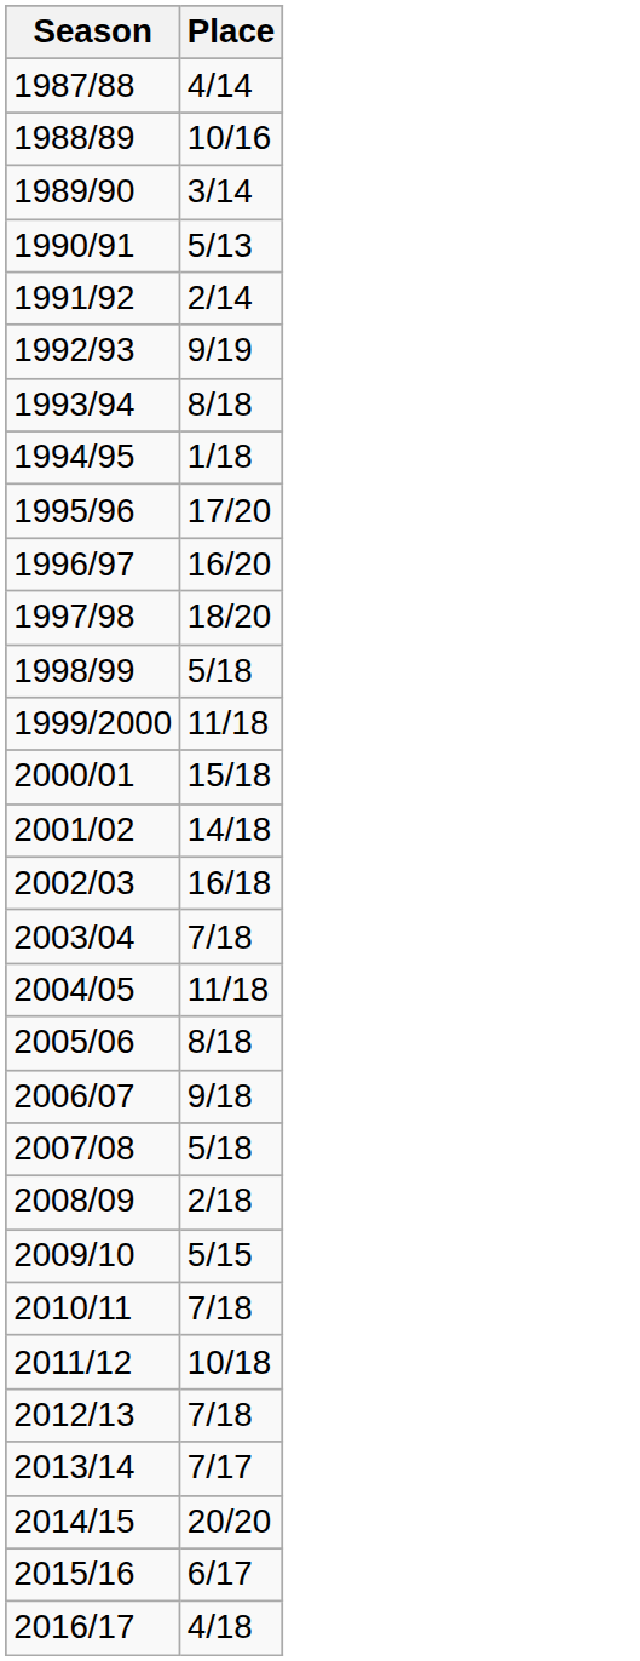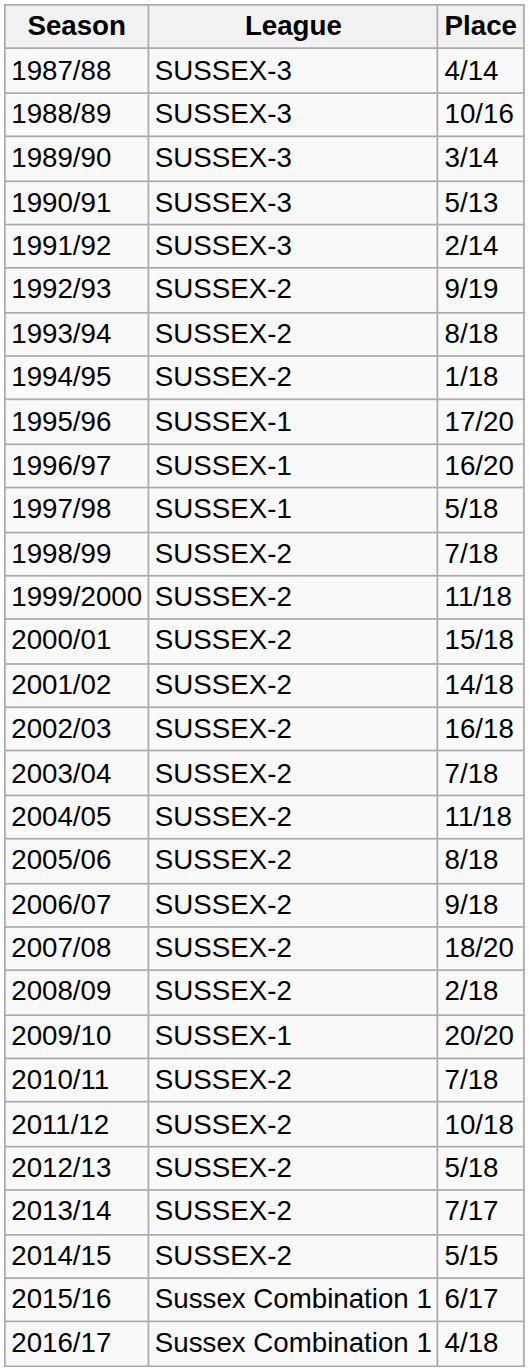 <table class="wikitable">
 <tr>
 <th>Season</th>
+<th>League</th>
 <th>Place</th>
 </tr>
 <tr>
 <td>1987/88</td>
+<td>SUSSEX-3</td>
 <td>4/14</td>
 </tr>
 <tr>
 <td>1988/89</td>
+<td>SUSSEX-3</td>
 <td>10/16</td>
 </tr>
 <tr>
 <td>1989/90</td>
+<td>SUSSEX-3</td>
 <td>3/14</td>
 </tr>
 <tr>
 <td>1990/91</td>
+<td>SUSSEX-3</td>
 <td>5/13</td>
 </tr>
 <tr>
 <td>1991/92</td>
+<td>SUSSEX-3</td>
 <td>2/14</td>
 </tr>
 <tr>
 <td>1992/93</td>
+<td>SUSSEX-2</td>
 <td>9/19</td>
 </tr>
 <tr>
 <td>1993/94</td>
+<td>SUSSEX-2</td>
 <td>8/18</td>
 </tr>
 <tr>
 <td>1994/95</td>
+<td>SUSSEX-2</td>
 <td>1/18</td>
 </tr>
 <tr>
 <td>1995/96</td>
+<td>SUSSEX-1</td>
 <td>17/20</td>
 </tr>
 <tr>
 <td>1996/97</td>
+<td>SUSSEX-1</td>
 <td>16/20</td>
 </tr>
 <tr>
 <td>1997/98</td>
-<td>18/20</td>
+<td>SUSSEX-1</td>
+<td>5/18</td>
 </tr>
 <tr>
 <td>1998/99</td>
-<td>5/18</td>
+<td>SUSSEX-2</td>
+<td>7/18</td>
 </tr>
 <tr>
 <td>1999/2000</td>
+<td>SUSSEX-2</td>
 <td>11/18</td>
 </tr>
 <tr>
 <td>2000/01</td>
+<td>SUSSEX-2</td>
 <td>15/18</td>
 </tr>
 <tr>
 <td>2001/02</td>
+<td>SUSSEX-2</td>
 <td>14/18</td>
 </tr>
 <tr>
 <td>2002/03</td>
+<td>SUSSEX-2</td>
 <td>16/18</td>
 </tr>
 <tr>
 <td>2003/04</td>
+<td>SUSSEX-2</td>
 <td>7/18</td>
 </tr>
 <tr>
 <td>2004/05</td>
+<td>SUSSEX-2</td>
 <td>11/18</td>
 </tr>
 <tr>
 <td>2005/06</td>
+<td>SUSSEX-2</td>
 <td>8/18</td>
 </tr>
 <tr>
 <td>2006/07</td>
+<td>SUSSEX-2</td>
 <td>9/18</td>
 </tr>
 <tr>
 <td>2007/08</td>
-<td>5/18</td>
+<td>SUSSEX-2</td>
+<td>18/20</td>
 </tr>
 <tr>
 <td>2008/09</td>
+<td>SUSSEX-2</td>
 <td>2/18</td>
 </tr>
 <tr>
 <td>2009/10</td>
-<td>5/15</td>
+<td>SUSSEX-1</td>
+<td>20/20</td>
 </tr>
 <tr>
 <td>2010/11</td>
+<td>SUSSEX-2</td>
 <td>7/18</td>
 </tr>
 <tr>
 <td>2011/12</td>
+<td>SUSSEX-2</td>
 <td>10/18</td>
 </tr>
 <tr>
 <td>2012/13</td>
-<td>7/18</td>
+<td>SUSSEX-2</td>
+<td>5/18</td>
 </tr>
 <tr>
 <td>2013/14</td>
+<td>SUSSEX-2</td>
 <td>7/17</td>
 </tr>
 <tr>
 <td>2014/15</td>
-<td>20/20</td>
+<td>SUSSEX-2</td>
+<td>5/15</td>
 </tr>
 <tr>
 <td>2015/16</td>
+<td>Sussex Combination 1</td>
 <td>6/17</td>
 </tr>
 <tr>
 <td>2016/17</td>
+<td>Sussex Combination 1</td>
 <td>4/18</td>
 </tr>
 </table>
